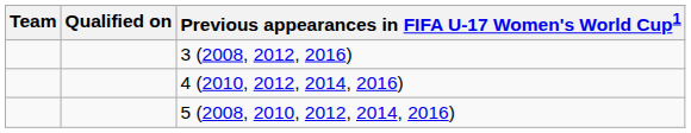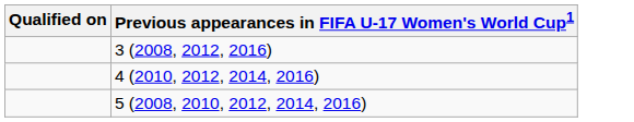 <table class="wikitable sortable">
 <tr>
-<th>Team</th>
 <th>Qualified on</th>
 <th data-sort-type="number">Previous appearances in <a href='#'>FIFA U-17 Women's World Cup</a><sup><strong><a href='#'>1</a></strong></sup></th>
 </tr>
 <tr>
 <td></td>
-<td></td>
 <td>3 (<a href='#'>2008</a>, <a href='#'>2012</a>, <a href='#'>2016</a>)</td>
 </tr>
 <tr>
-<td></td>
 <td></td>
 <td>4 (<a href='#'>2010</a>, <a href='#'>2012</a>, <a href='#'>2014</a>, <a href='#'>2016</a>)</td>
 </tr>
 <tr>
 <td></td>
-<td></td>
 <td>5 (<a href='#'>2008</a>, <a href='#'>2010</a>, <a href='#'>2012</a>, <a href='#'>2014</a>, <a href='#'>2016</a>)</td>
 </tr>
 </table>
